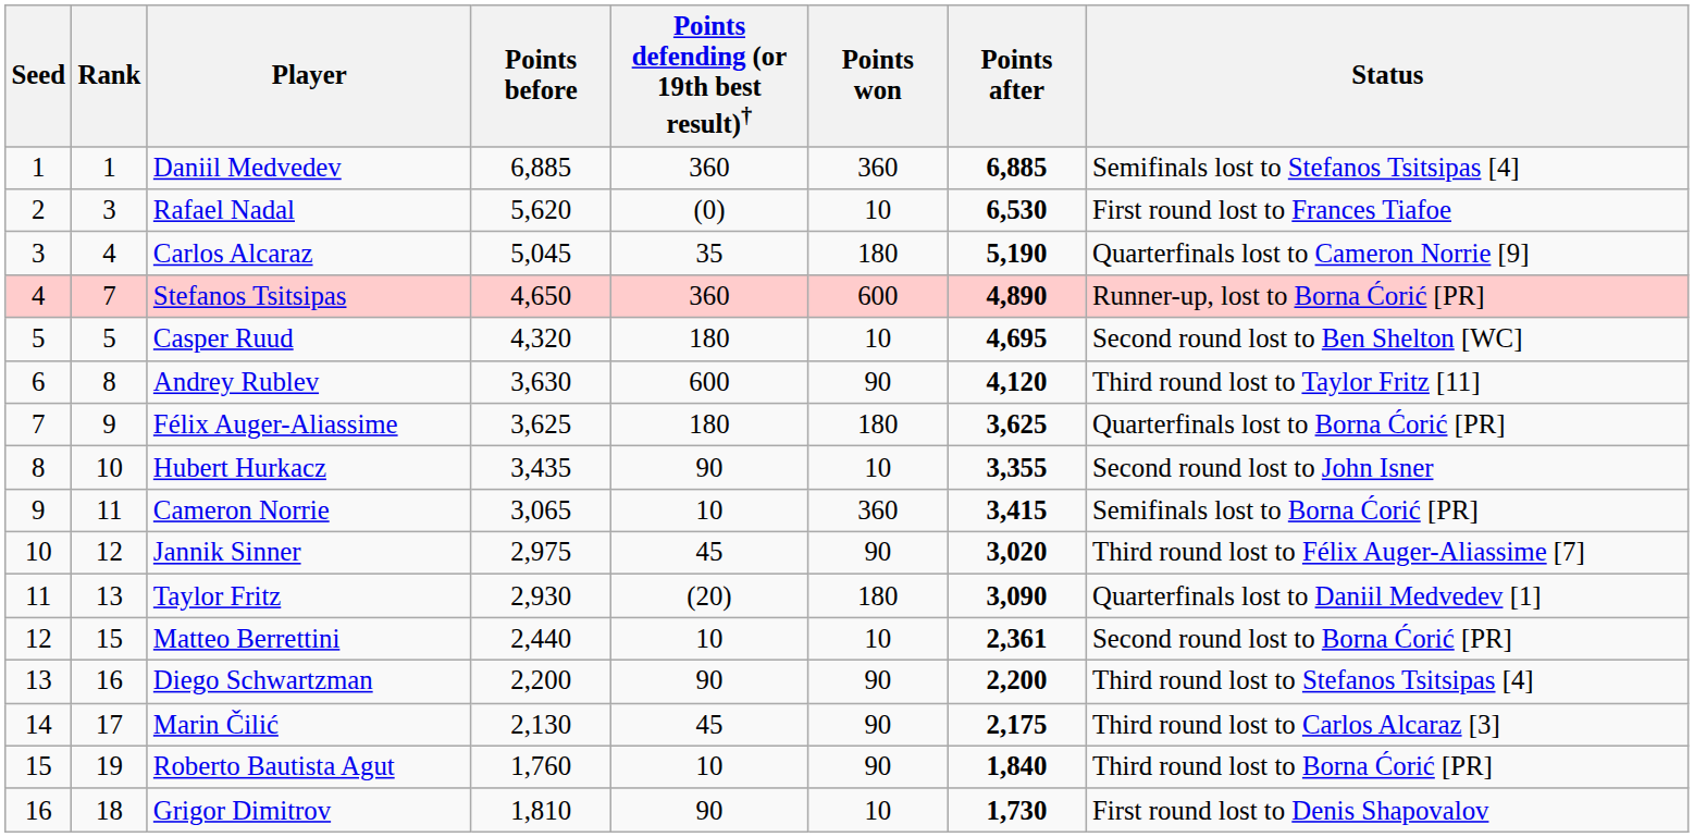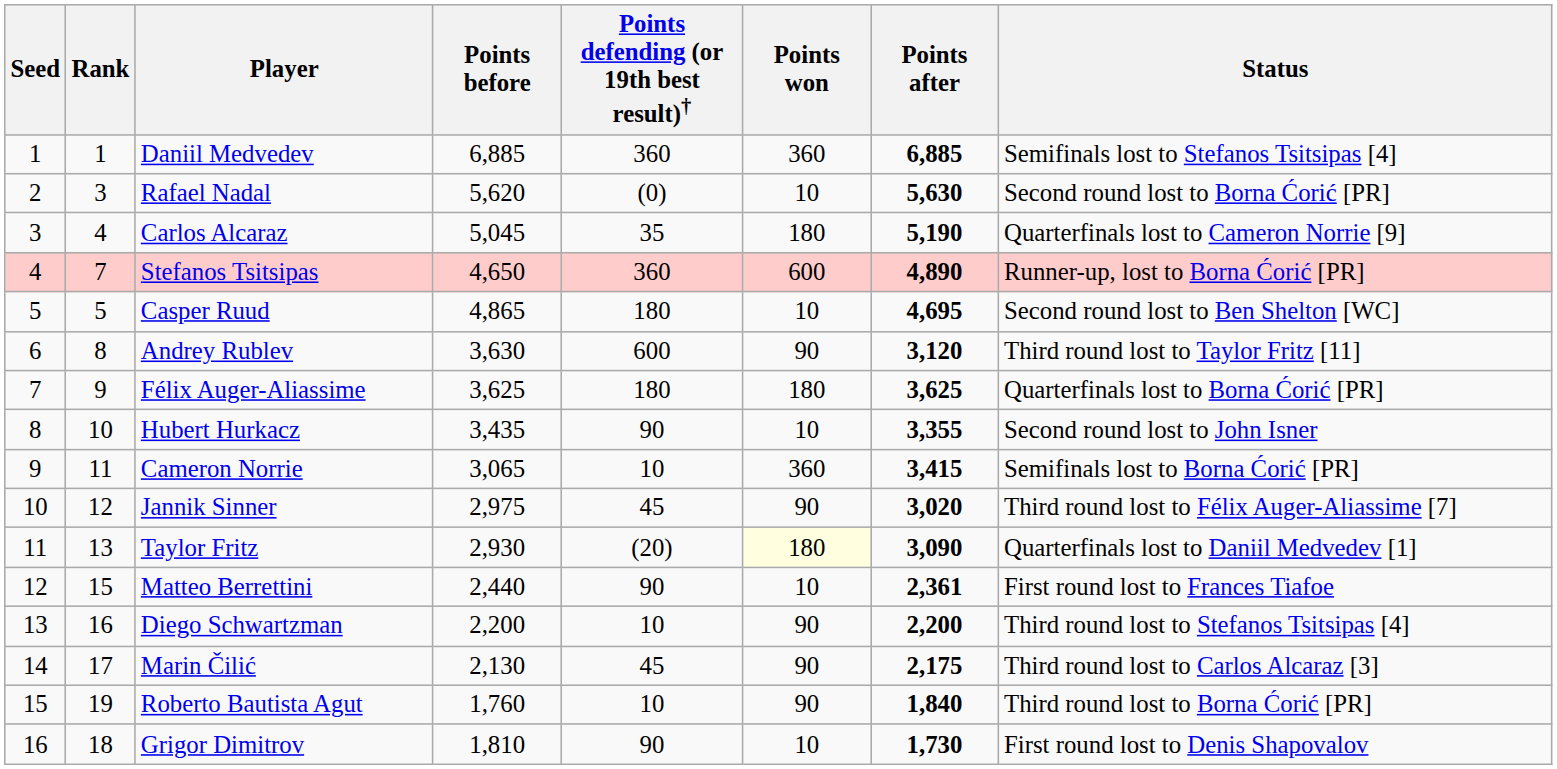 <table class="wikitable sortable">
 <tr>
 <th style="width:30px;">Seed</th>
 <th style="width:30px;">Rank</th>
 <th style="width:185px;">Player</th>
 <th style="width:75px;">Points before</th>
 <th style="width:110px;"><a href='#'>Points defending</a> (or 19th best result)<sup>†</sup></th>
 <th style="width:75px;">Points won</th>
 <th style="width:75px;">Points after</th>
 <th style="width:350px;">Status</th>
 </tr>
 <tr>
 <td style="text-align:center;">1</td>
 <td style="text-align:center;">1</td>
 <td> <a href='#'>Daniil Medvedev</a></td>
 <td style="text-align:center;">6,885</td>
 <td style="text-align:center;">360</td>
 <td style="text-align:center;">360</td>
 <td style="text-align:center;"><strong>6,885</strong></td>
 <td>Semifinals lost to  <a href='#'>Stefanos Tsitsipas</a> [4]</td>
 </tr>
 <tr>
 <td style="text-align:center;">2</td>
 <td style="text-align:center;">3</td>
 <td> <a href='#'>Rafael Nadal</a></td>
 <td style="text-align:center;">5,620</td>
 <td style="text-align:center;">(0)</td>
 <td style="text-align:center;">10</td>
-<td style="text-align:center;"><strong>6,530</strong></td>
-<td>First round lost to  <a href='#'>Frances Tiafoe</a></td>
+<td style="text-align:center;"><strong>5,630</strong></td>
+<td>Second round lost to  <a href='#'>Borna Ćorić</a> [PR]</td>
 </tr>
 <tr>
 <td style="text-align:center;">3</td>
 <td style="text-align:center;">4</td>
 <td> <a href='#'>Carlos Alcaraz</a></td>
 <td style="text-align:center;">5,045</td>
 <td style="text-align:center;">35</td>
 <td style="text-align:center;">180</td>
 <td style="text-align:center;"><strong>5,190</strong></td>
 <td>Quarterfinals lost to  <a href='#'>Cameron Norrie</a> [9]</td>
 </tr>
 <tr bgcolor=#fcc>
 <td style="text-align:center;">4</td>
 <td style="text-align:center;">7</td>
 <td> <a href='#'>Stefanos Tsitsipas</a></td>
 <td style="text-align:center;">4,650</td>
 <td style="text-align:center;">360</td>
 <td style="text-align:center;">600</td>
 <td style="text-align:center;"><strong>4,890</strong></td>
 <td>Runner-up, lost to  <a href='#'>Borna Ćorić</a> [PR]</td>
 </tr>
 <tr>
 <td style="text-align:center;">5</td>
 <td style="text-align:center;">5</td>
 <td> <a href='#'>Casper Ruud</a></td>
-<td style="text-align:center;">4,320</td>
+<td style="text-align:center;">4,865</td>
 <td style="text-align:center;">180</td>
 <td style="text-align:center;">10</td>
 <td style="text-align:center;"><strong>4,695</strong></td>
 <td>Second round lost to  <a href='#'>Ben Shelton</a> [WC]</td>
 </tr>
 <tr>
 <td style="text-align:center;">6</td>
 <td style="text-align:center;">8</td>
 <td> <a href='#'>Andrey Rublev</a></td>
 <td style="text-align:center;">3,630</td>
 <td style="text-align:center;">600</td>
 <td style="text-align:center;">90</td>
-<td style="text-align:center;"><strong>4,120</strong></td>
+<td style="text-align:center;"><strong>3,120</strong></td>
 <td>Third round lost to   <a href='#'>Taylor Fritz</a> [11]</td>
 </tr>
 <tr>
 <td style="text-align:center;">7</td>
 <td style="text-align:center;">9</td>
 <td> <a href='#'>Félix Auger-Aliassime</a></td>
 <td style="text-align:center;">3,625</td>
 <td style="text-align:center;">180</td>
 <td style="text-align:center;">180</td>
 <td style="text-align:center;"><strong>3,625</strong></td>
 <td>Quarterfinals lost to  <a href='#'>Borna Ćorić</a> [PR]</td>
 </tr>
 <tr>
 <td style="text-align:center;">8</td>
 <td style="text-align:center;">10</td>
 <td> <a href='#'>Hubert Hurkacz</a></td>
 <td style="text-align:center;">3,435</td>
 <td style="text-align:center;">90</td>
 <td style="text-align:center;">10</td>
 <td style="text-align:center;"><strong>3,355</strong></td>
 <td>Second round lost to  <a href='#'>John Isner</a></td>
 </tr>
 <tr>
 <td style="text-align:center;">9</td>
 <td style="text-align:center;">11</td>
 <td> <a href='#'>Cameron Norrie</a></td>
 <td style="text-align:center;">3,065</td>
 <td style="text-align:center;">10</td>
 <td style="text-align:center;">360</td>
 <td style="text-align:center;"><strong>3,415</strong></td>
 <td>Semifinals lost to  <a href='#'>Borna Ćorić</a> [PR]</td>
 </tr>
 <tr>
 <td style="text-align:center;">10</td>
 <td style="text-align:center;">12</td>
 <td> <a href='#'>Jannik Sinner</a></td>
 <td style="text-align:center;">2,975</td>
 <td style="text-align:center;">45</td>
 <td style="text-align:center;">90</td>
 <td style="text-align:center;"><strong>3,020</strong></td>
 <td>Third round lost to  <a href='#'>Félix Auger-Aliassime</a> [7]</td>
 </tr>
 <tr>
 <td style="text-align:center;">11</td>
 <td style="text-align:center;">13</td>
 <td> <a href='#'>Taylor Fritz</a></td>
 <td style="text-align:center;">2,930</td>
 <td style="text-align:center;">(20)</td>
-<td style="text-align:center;">180</td>
+<td style="background: lightyellow; text-align:center;">180</td>
 <td style="text-align:center;"><strong>3,090</strong></td>
 <td>Quarterfinals lost to  <a href='#'>Daniil Medvedev</a> [1]</td>
 </tr>
 <tr>
 <td style="text-align:center;">12</td>
 <td style="text-align:center;">15</td>
 <td> <a href='#'>Matteo Berrettini</a></td>
 <td style="text-align:center;">2,440</td>
-<td style="text-align:center;">10</td>
+<td style="text-align:center;">90</td>
 <td style="text-align:center;">10</td>
 <td style="text-align:center;"><strong>2,361</strong></td>
-<td>Second round lost to  <a href='#'>Borna Ćorić</a> [PR]</td>
+<td>First round lost to  <a href='#'>Frances Tiafoe</a></td>
 </tr>
 <tr>
 <td style="text-align:center;">13</td>
 <td style="text-align:center;">16</td>
 <td> <a href='#'>Diego Schwartzman</a></td>
 <td style="text-align:center;">2,200</td>
-<td style="text-align:center;">90</td>
+<td style="text-align:center;">10</td>
 <td style="text-align:center;">90</td>
 <td style="text-align:center;"><strong>2,200</strong></td>
 <td>Third round lost to  <a href='#'>Stefanos Tsitsipas</a> [4]</td>
 </tr>
 <tr>
 <td style="text-align:center;">14</td>
 <td style="text-align:center;">17</td>
 <td> <a href='#'>Marin Čilić</a></td>
 <td style="text-align:center;">2,130</td>
 <td style="text-align:center;">45</td>
 <td style="text-align:center;">90</td>
 <td style="text-align:center;"><strong>2,175</strong></td>
 <td>Third round lost to  <a href='#'>Carlos Alcaraz</a> [3]</td>
 </tr>
 <tr>
 <td style="text-align:center;">15</td>
 <td style="text-align:center;">19</td>
 <td> <a href='#'>Roberto Bautista Agut</a></td>
 <td style="text-align:center;">1,760</td>
 <td style="text-align:center;">10</td>
 <td style="text-align:center;">90</td>
 <td style="text-align:center;"><strong>1,840</strong></td>
 <td>Third round lost to  <a href='#'>Borna Ćorić</a> [PR]</td>
 </tr>
 <tr>
 <td style="text-align:center;">16</td>
 <td style="text-align:center;">18</td>
 <td> <a href='#'>Grigor Dimitrov</a></td>
 <td style="text-align:center;">1,810</td>
 <td style="text-align:center;">90</td>
 <td style="text-align:center;">10</td>
 <td style="text-align:center;"><strong>1,730</strong></td>
 <td>First round lost to  <a href='#'>Denis Shapovalov</a></td>
 </tr>
 </table>
